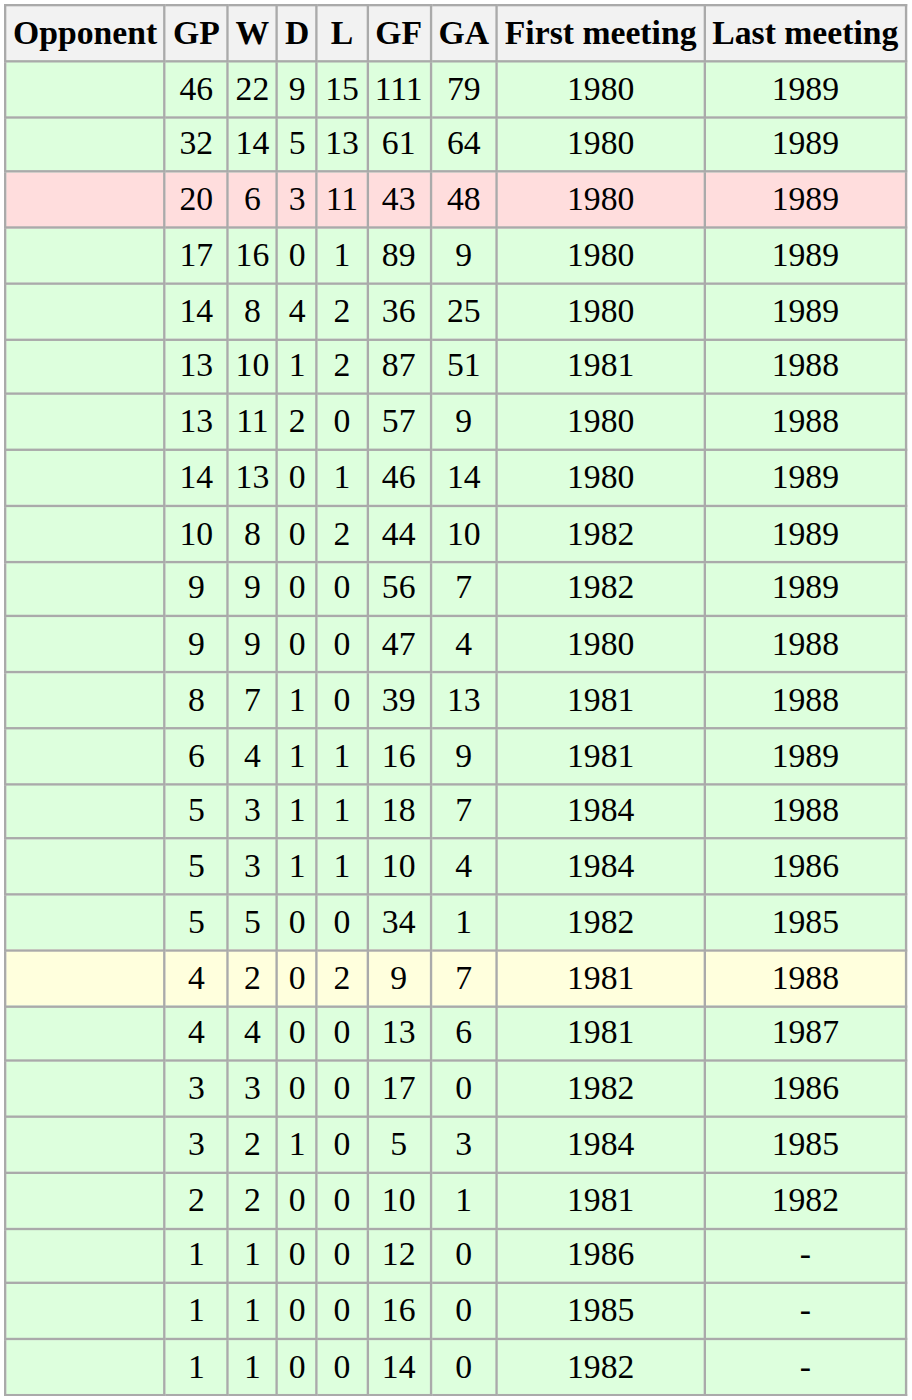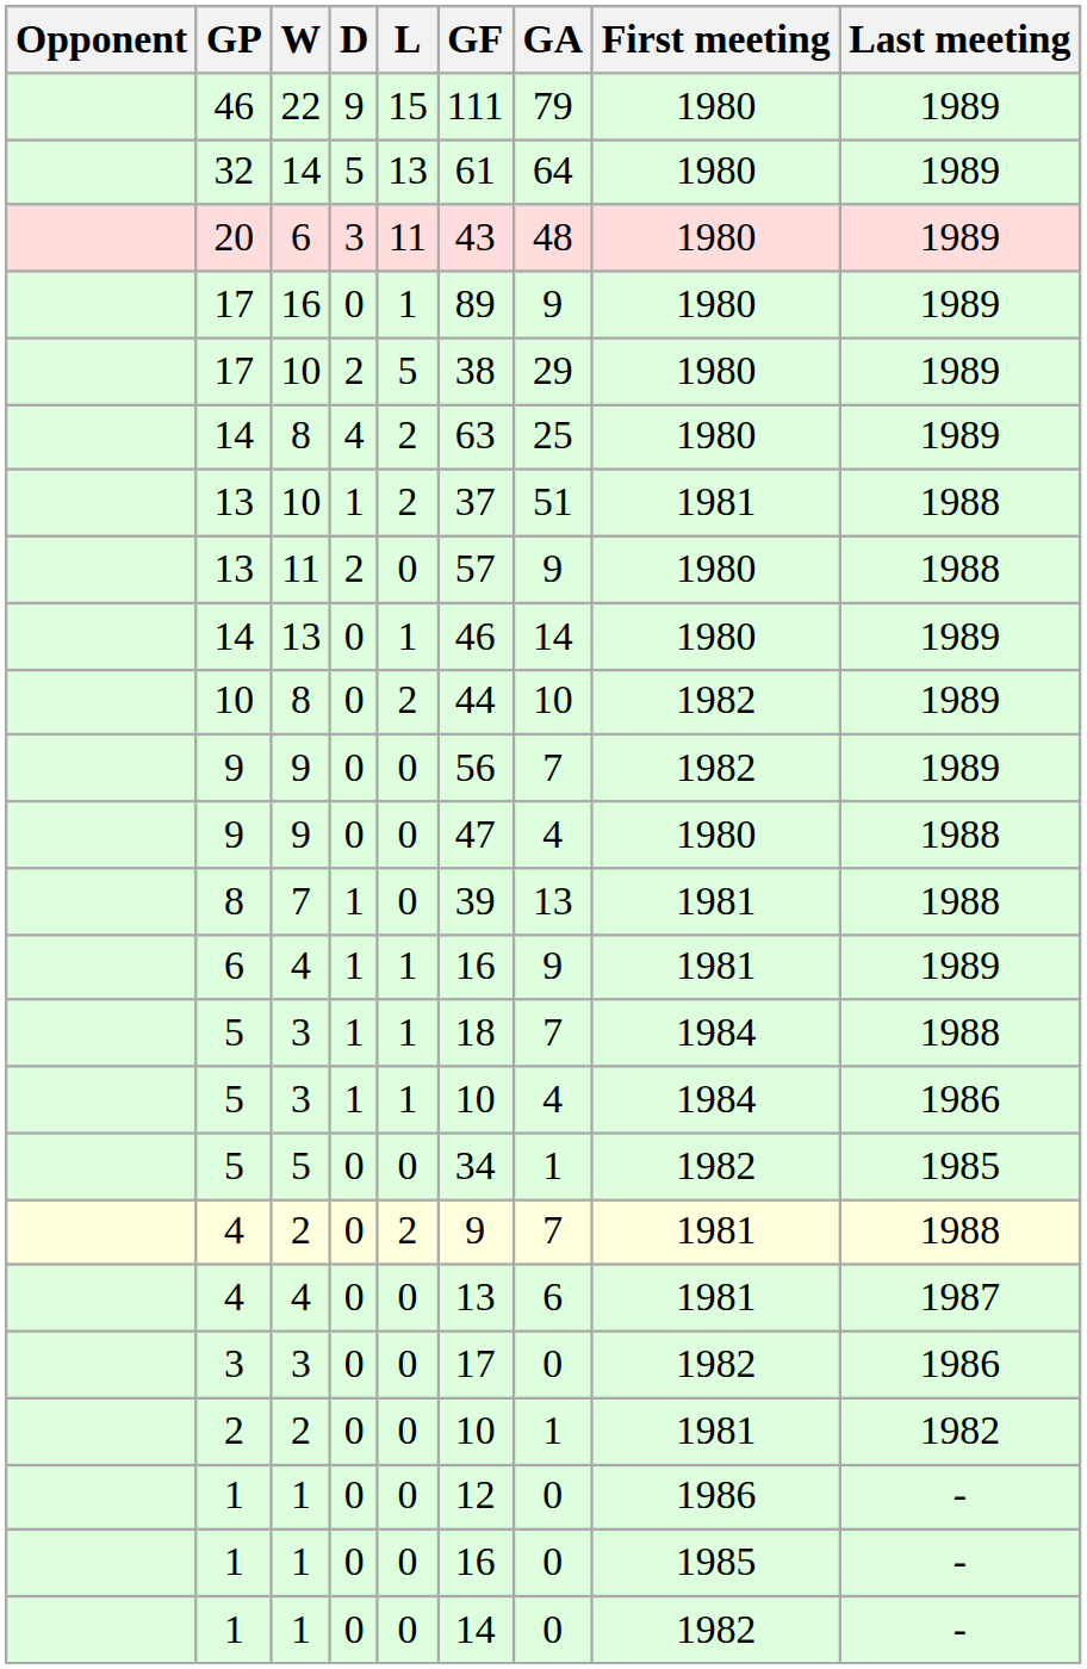 <table class="wikitable sortable" style="text-align:center; font-size:90%;">
 <tr>
 <th>Opponent</th>
 <th>GP</th>
 <th>W</th>
 <th>D</th>
 <th>L</th>
 <th>GF</th>
 <th>GA</th>
 <th>First meeting</th>
 <th>Last meeting</th>
 </tr>
 <tr bgcolor="#dfd">
 <td></td>
 <td>46</td>
 <td>22</td>
 <td>9</td>
 <td>15</td>
 <td>111</td>
 <td>79</td>
 <td>1980</td>
 <td>1989</td>
 </tr>
 <tr bgcolor="#dfd">
 <td></td>
 <td>32</td>
 <td>14</td>
 <td>5</td>
 <td>13</td>
 <td>61</td>
 <td>64</td>
 <td>1980</td>
 <td>1989</td>
 </tr>
 <tr bgcolor="#fdd">
 <td></td>
 <td>20</td>
 <td>6</td>
 <td>3</td>
 <td>11</td>
 <td>43</td>
 <td>48</td>
 <td>1980</td>
 <td>1989</td>
 </tr>
 <tr bgcolor="#dfd">
 <td></td>
 <td>17</td>
 <td>16</td>
 <td>0</td>
 <td>1</td>
 <td>89</td>
 <td>9</td>
 <td>1980</td>
 <td>1989</td>
 </tr>
 <tr bgcolor="#dfd">
 <td></td>
+<td>17</td>
+<td>10</td>
+<td>2</td>
+<td>5</td>
+<td>38</td>
+<td>29</td>
+<td>1980</td>
+<td>1989</td>
+</tr>
+<tr bgcolor="#dfd">
+<td></td>
 <td>14</td>
 <td>8</td>
 <td>4</td>
 <td>2</td>
-<td>36</td>
+<td>63</td>
 <td>25</td>
 <td>1980</td>
 <td>1989</td>
 </tr>
 <tr bgcolor="#dfd">
 <td></td>
 <td>13</td>
 <td>10</td>
 <td>1</td>
 <td>2</td>
-<td>87</td>
+<td>37</td>
 <td>51</td>
 <td>1981</td>
 <td>1988</td>
 </tr>
 <tr bgcolor="#dfd">
 <td></td>
 <td>13</td>
 <td>11</td>
 <td>2</td>
 <td>0</td>
 <td>57</td>
 <td>9</td>
 <td>1980</td>
 <td>1988</td>
 </tr>
 <tr bgcolor="#dfd">
 <td></td>
 <td>14</td>
 <td>13</td>
 <td>0</td>
 <td>1</td>
 <td>46</td>
 <td>14</td>
 <td>1980</td>
 <td>1989</td>
 </tr>
 <tr bgcolor="#dfd">
 <td></td>
 <td>10</td>
 <td>8</td>
 <td>0</td>
 <td>2</td>
 <td>44</td>
 <td>10</td>
 <td>1982</td>
 <td>1989</td>
 </tr>
 <tr bgcolor="#dfd">
 <td></td>
 <td>9</td>
 <td>9</td>
 <td>0</td>
 <td>0</td>
 <td>56</td>
 <td>7</td>
 <td>1982</td>
 <td>1989</td>
 </tr>
 <tr bgcolor="#dfd">
 <td></td>
 <td>9</td>
 <td>9</td>
 <td>0</td>
 <td>0</td>
 <td>47</td>
 <td>4</td>
 <td>1980</td>
 <td>1988</td>
 </tr>
 <tr bgcolor="#dfd">
 <td></td>
 <td>8</td>
 <td>7</td>
 <td>1</td>
 <td>0</td>
 <td>39</td>
 <td>13</td>
 <td>1981</td>
 <td>1988</td>
 </tr>
 <tr bgcolor="#dfd">
 <td></td>
 <td>6</td>
 <td>4</td>
 <td>1</td>
 <td>1</td>
 <td>16</td>
 <td>9</td>
 <td>1981</td>
 <td>1989</td>
 </tr>
 <tr bgcolor="#dfd">
 <td></td>
 <td>5</td>
 <td>3</td>
 <td>1</td>
 <td>1</td>
 <td>18</td>
 <td>7</td>
 <td>1984</td>
 <td>1988</td>
 </tr>
 <tr bgcolor="#dfd">
 <td></td>
 <td>5</td>
 <td>3</td>
 <td>1</td>
 <td>1</td>
 <td>10</td>
 <td>4</td>
 <td>1984</td>
 <td>1986</td>
 </tr>
 <tr bgcolor="#dfd">
 <td></td>
 <td>5</td>
 <td>5</td>
 <td>0</td>
 <td>0</td>
 <td>34</td>
 <td>1</td>
 <td>1982</td>
 <td>1985</td>
 </tr>
 <tr bgcolor="#ffd">
 <td></td>
 <td>4</td>
 <td>2</td>
 <td>0</td>
 <td>2</td>
 <td>9</td>
 <td>7</td>
 <td>1981</td>
 <td>1988</td>
 </tr>
 <tr bgcolor="#dfd">
 <td></td>
 <td>4</td>
 <td>4</td>
 <td>0</td>
 <td>0</td>
 <td>13</td>
 <td>6</td>
 <td>1981</td>
 <td>1987</td>
 </tr>
 <tr bgcolor="#dfd">
 <td></td>
 <td>3</td>
 <td>3</td>
 <td>0</td>
 <td>0</td>
 <td>17</td>
 <td>0</td>
 <td>1982</td>
 <td>1986</td>
 </tr>
 <tr bgcolor="#dfd">
 <td></td>
-<td>3</td>
-<td>2</td>
-<td>1</td>
-<td>0</td>
-<td>5</td>
-<td>3</td>
-<td>1984</td>
-<td>1985</td>
-</tr>
-<tr bgcolor="#dfd">
-<td></td>
 <td>2</td>
 <td>2</td>
 <td>0</td>
 <td>0</td>
 <td>10</td>
 <td>1</td>
 <td>1981</td>
 <td>1982</td>
 </tr>
 <tr bgcolor="#dfd">
 <td></td>
 <td>1</td>
 <td>1</td>
 <td>0</td>
 <td>0</td>
 <td>12</td>
 <td>0</td>
 <td>1986</td>
 <td>-</td>
 </tr>
 <tr bgcolor="#dfd">
 <td></td>
 <td>1</td>
 <td>1</td>
 <td>0</td>
 <td>0</td>
 <td>16</td>
 <td>0</td>
 <td>1985</td>
 <td>-</td>
 </tr>
 <tr bgcolor="#dfd">
 <td></td>
 <td>1</td>
 <td>1</td>
 <td>0</td>
 <td>0</td>
 <td>14</td>
 <td>0</td>
 <td>1982</td>
 <td>-</td>
 </tr>
 </table>
